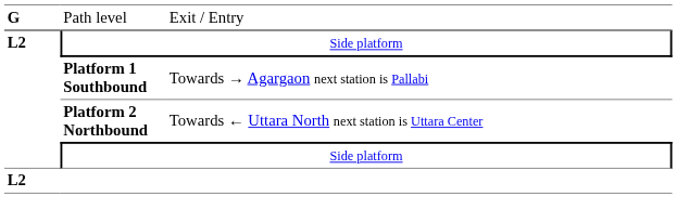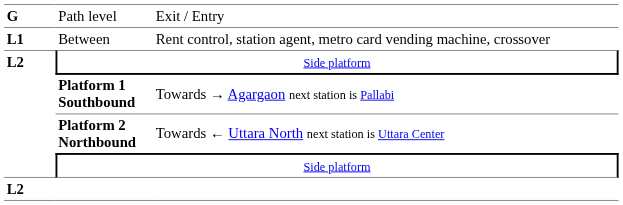 <table table border=0 cellspacing=0 cellpadding=3>
 <tr>
 <td style="border-bottom:solid 1px gray;border-top:solid 1px gray;" width=50 valign=top><strong>G</strong></td>
 <td style="border-top:solid 1px gray;border-bottom:solid 1px gray;" width=100 valign=top>Path level</td>
 <td style="border-top:solid 1px gray;border-bottom:solid 1px gray;" width=500 valign=top>Exit / Entry</td>
+</tr>
+<tr>
+<td valign=top><strong>L1</strong></td>
+<td valign=top>Between</td>
+<td valign=top>Rent control, station agent, metro card vending machine, crossover<br></td>
 </tr>
 <tr>
 <td style="border-top:solid 1px gray;border-bottom:solid 1px gray;" width=50 rowspan=4 valign=top><strong>L2</strong></td>
 <td style="border-top:solid 1px gray;border-right:solid 2px black;border-left:solid 2px black;border-bottom:solid 2px black;text-align:center;" colspan=2><small><a href='#'>Side platform</a></small></td>
 </tr>
 <tr>
 <td style="border-bottom:solid 1px gray;" width=100><span><strong>Platform 1</strong></span><br><span><strong>Southbound</strong></span></td>
 <td style="border-bottom:solid 1px gray;" width=500>Towards → <a href='#'>Agargaon</a> <small>next station is <a href='#'>Pallabi</a></small></td>
 </tr>
 <tr>
 <td><span><strong>Platform 2</strong></span><br><span><strong>Northbound</strong></span></td>
 <td>Towards ← <a href='#'>Uttara North</a> <small>next station is <a href='#'>Uttara Center</a></small></td>
 </tr>
 <tr>
 <td style="border-top:solid 2px black;border-right:solid 2px black;border-left:solid 2px black;border-bottom:solid 1px gray;text-align:center;" colspan=2><small><a href='#'>Side platform</a></small></td>
 </tr>
 <tr>
 <td style="border-bottom:solid 1px gray;" width=50 rowspan=2 valign=top><strong>L2</strong></td>
 <td style="border-bottom:solid 1px gray;" width=100></td>
 <td style="border-bottom:solid 1px gray;" width=500></td>
 </tr>
 <tr>
 </tr>
 </table>
